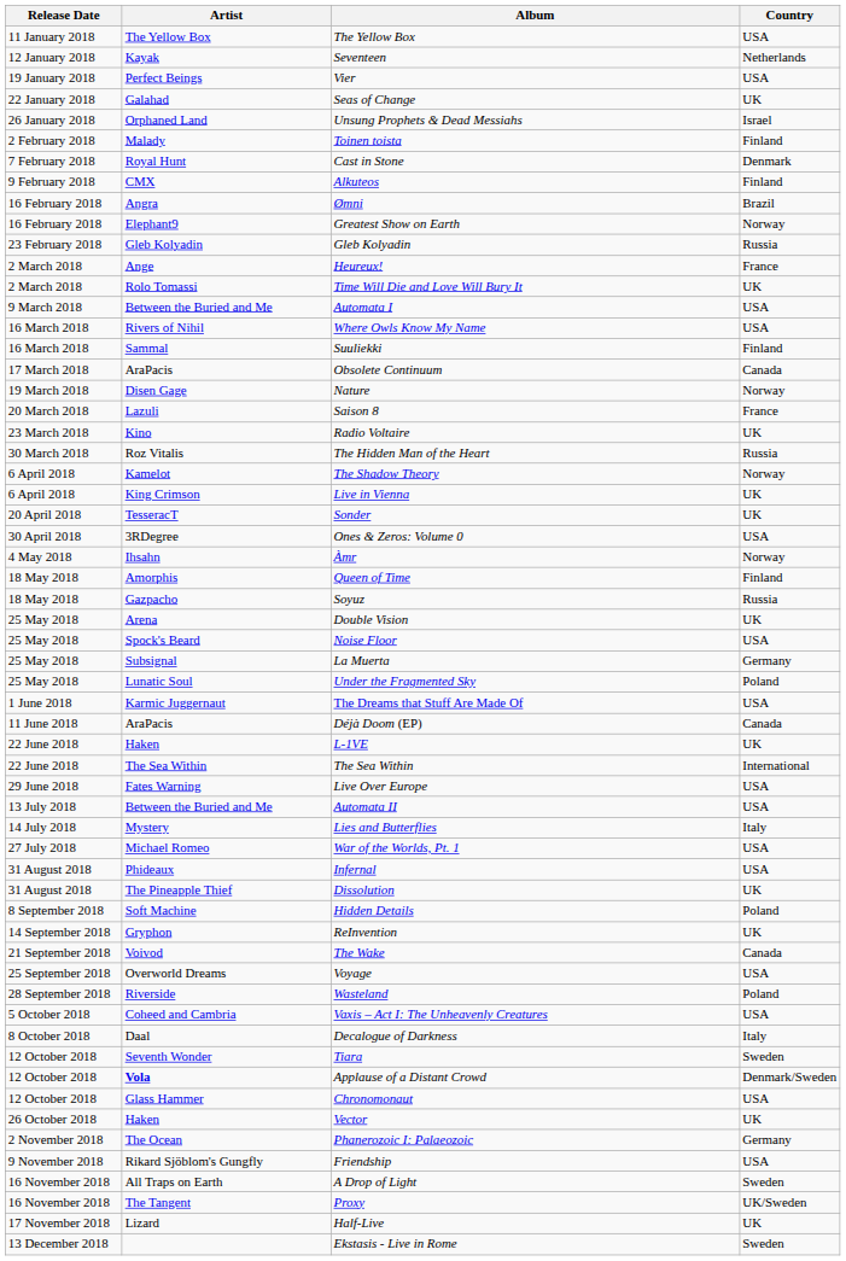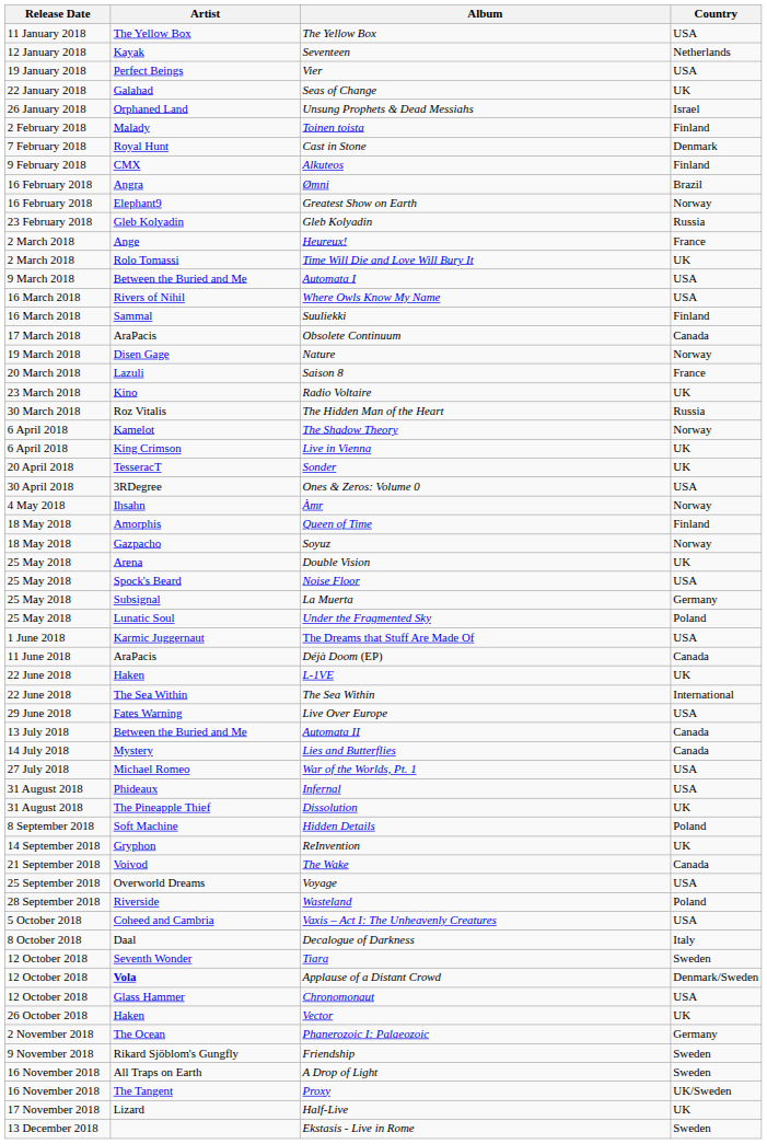 <table class="wikitable center">
 <tr>
 <th align=center width="14%">Release Date</th>
 <th align=center width="25%">Artist</th>
 <th align=center width="49%">Album</th>
 <th align=center width="12%">Country</th>
 </tr>
 <tr>
 <td>11 January 2018</td>
 <td><a href='#'>The Yellow Box</a></td>
 <td><em>The Yellow Box</em></td>
 <td>USA</td>
 </tr>
 <tr>
 <td>12 January 2018</td>
 <td><a href='#'>Kayak</a></td>
 <td><em>Seventeen</em></td>
 <td>Netherlands</td>
 </tr>
 <tr>
 <td>19 January 2018</td>
 <td><a href='#'>Perfect Beings</a></td>
 <td><em>Vier</em></td>
 <td>USA</td>
 </tr>
 <tr>
 <td>22 January 2018</td>
 <td><a href='#'>Galahad</a></td>
 <td><em>Seas of Change</em></td>
 <td>UK</td>
 </tr>
 <tr>
 <td>26 January 2018</td>
 <td><a href='#'>Orphaned Land</a></td>
 <td><em>Unsung Prophets & Dead Messiahs</em></td>
 <td>Israel</td>
 </tr>
 <tr>
 <td>2 February 2018</td>
 <td><a href='#'>Malady</a></td>
 <td><em><a href='#'>Toinen toista</a></em></td>
 <td>Finland</td>
 </tr>
 <tr>
 <td>7 February 2018</td>
 <td><a href='#'>Royal Hunt</a></td>
 <td><em>Cast in Stone</em></td>
 <td>Denmark</td>
 </tr>
 <tr>
 <td>9 February 2018</td>
 <td><a href='#'>CMX</a></td>
 <td><em><a href='#'>Alkuteos</a></em></td>
 <td>Finland</td>
 </tr>
 <tr>
 <td>16 February 2018</td>
 <td><a href='#'>Angra</a></td>
 <td><em><a href='#'>Ømni</a></em></td>
 <td>Brazil</td>
 </tr>
 <tr>
 <td>16 February 2018</td>
 <td><a href='#'>Elephant9</a></td>
 <td><em>Greatest Show on Earth</em></td>
 <td>Norway</td>
 </tr>
 <tr>
 <td>23 February 2018</td>
 <td><a href='#'>Gleb Kolyadin</a></td>
 <td><em>Gleb Kolyadin</em></td>
 <td>Russia</td>
 </tr>
 <tr>
 <td>2 March 2018</td>
 <td><a href='#'>Ange</a></td>
 <td><em><a href='#'>Heureux!</a></em></td>
 <td>France</td>
 </tr>
 <tr>
 <td>2 March 2018</td>
 <td><a href='#'>Rolo Tomassi</a></td>
 <td><em><a href='#'>Time Will Die and Love Will Bury It</a></em></td>
 <td>UK</td>
 </tr>
 <tr>
 <td>9 March 2018</td>
 <td><a href='#'>Between the Buried and Me</a></td>
 <td><em><a href='#'>Automata I</a></em></td>
 <td>USA</td>
 </tr>
 <tr>
 <td>16 March 2018</td>
 <td><a href='#'>Rivers of Nihil</a></td>
 <td><em><a href='#'>Where Owls Know My Name</a></em></td>
 <td>USA</td>
 </tr>
 <tr>
 <td>16 March 2018</td>
 <td><a href='#'>Sammal</a></td>
 <td><em>Suuliekki</em></td>
 <td>Finland</td>
 </tr>
 <tr>
 <td>17 March 2018</td>
 <td>AraPacis</td>
 <td><em>Obsolete Continuum</em></td>
 <td>Canada</td>
 </tr>
 <tr>
 <td>19 March 2018</td>
 <td><a href='#'>Disen Gage</a></td>
 <td><em>Nature</em></td>
 <td>Norway</td>
 </tr>
 <tr>
 <td>20 March 2018</td>
 <td><a href='#'>Lazuli</a></td>
 <td><em>Saison 8</em></td>
 <td>France</td>
 </tr>
 <tr>
 <td>23 March 2018</td>
 <td><a href='#'>Kino</a></td>
 <td><em>Radio Voltaire</em></td>
 <td>UK</td>
 </tr>
 <tr>
 <td>30 March 2018</td>
 <td>Roz Vitalis</td>
 <td><em>The Hidden Man of the Heart</em></td>
 <td>Russia</td>
 </tr>
 <tr>
 <td>6 April 2018</td>
 <td><a href='#'>Kamelot</a></td>
 <td><em><a href='#'>The Shadow Theory</a></em></td>
 <td>Norway</td>
 </tr>
 <tr>
 <td>6 April 2018</td>
 <td><a href='#'>King Crimson</a></td>
 <td><em><a href='#'>Live in Vienna</a></em></td>
 <td>UK</td>
 </tr>
 <tr>
 <td>20 April 2018</td>
 <td><a href='#'>TesseracT</a></td>
 <td><a href='#'><em>Sonder</em></a></td>
 <td>UK</td>
 </tr>
 <tr>
 <td>30 April 2018</td>
 <td>3RDegree</td>
 <td><em>Ones & Zeros: Volume 0</em></td>
 <td>USA</td>
 </tr>
 <tr>
 <td>4 May 2018</td>
 <td><a href='#'>Ihsahn</a></td>
 <td><em><a href='#'>Àmr</a></em></td>
 <td>Norway</td>
 </tr>
 <tr>
 <td>18 May 2018</td>
 <td><a href='#'>Amorphis</a></td>
 <td><em><a href='#'>Queen of Time</a></em></td>
 <td>Finland</td>
 </tr>
 <tr>
 <td>18 May 2018</td>
 <td><a href='#'>Gazpacho</a></td>
 <td><em>Soyuz</em></td>
-<td>Russia</td>
+<td>Norway</td>
 </tr>
 <tr>
 <td>25 May 2018</td>
 <td><a href='#'>Arena</a></td>
 <td><em>Double Vision</em></td>
 <td>UK</td>
 </tr>
 <tr>
 <td>25 May 2018</td>
 <td><a href='#'>Spock's Beard</a></td>
 <td><a href='#'><em>Noise Floor</em></a></td>
 <td>USA</td>
 </tr>
 <tr>
 <td>25 May 2018</td>
 <td><a href='#'>Subsignal</a></td>
 <td><em>La Muerta</em></td>
 <td>Germany</td>
 </tr>
 <tr>
 <td>25 May 2018</td>
 <td><a href='#'>Lunatic Soul</a></td>
 <td><em><a href='#'>Under the Fragmented Sky</a></em></td>
 <td>Poland</td>
 </tr>
 <tr>
 <td>1 June 2018</td>
 <td><a href='#'>Karmic Juggernaut</a></td>
 <td><a href='#'>The Dreams that Stuff Are Made Of</a></td>
 <td>USA</td>
 </tr>
 <tr>
 <td>11 June 2018</td>
 <td>AraPacis</td>
 <td><em>Déjà Doom</em> (EP)</td>
 <td>Canada</td>
 </tr>
 <tr>
 <td>22 June 2018</td>
 <td><a href='#'>Haken</a></td>
 <td><em><a href='#'>L-1VE</a></em></td>
 <td>UK</td>
 </tr>
 <tr>
 <td>22 June 2018</td>
 <td><a href='#'>The Sea Within</a></td>
 <td><em>The Sea Within</em></td>
 <td>International</td>
 </tr>
 <tr>
 <td>29 June 2018</td>
 <td><a href='#'>Fates Warning</a></td>
 <td><em>Live Over Europe</em></td>
 <td>USA</td>
 </tr>
 <tr>
 <td>13 July 2018</td>
 <td><a href='#'>Between the Buried and Me</a></td>
 <td><em><a href='#'>Automata II</a></em></td>
-<td>USA</td>
+<td>Canada</td>
 </tr>
 <tr>
 <td>14 July 2018</td>
 <td><a href='#'>Mystery</a></td>
 <td><em><a href='#'>Lies and Butterflies</a></em></td>
-<td>Italy</td>
+<td>Canada</td>
 </tr>
 <tr>
 <td>27 July 2018</td>
 <td><a href='#'>Michael Romeo</a></td>
 <td><em><a href='#'>War of the Worlds, Pt. 1</a></em></td>
 <td>USA</td>
 </tr>
 <tr>
 <td>31 August 2018</td>
 <td><a href='#'>Phideaux</a></td>
 <td><a href='#'><em>Infernal</em></a></td>
 <td>USA</td>
 </tr>
 <tr>
 <td>31 August 2018</td>
 <td><a href='#'>The Pineapple Thief</a></td>
 <td><a href='#'><em>Dissolution</em></a></td>
 <td>UK</td>
 </tr>
 <tr>
 <td>8 September 2018</td>
 <td><a href='#'>Soft Machine</a></td>
 <td><em><a href='#'>Hidden Details</a></em></td>
 <td>Poland</td>
 </tr>
 <tr>
 <td>14 September 2018</td>
 <td><a href='#'>Gryphon</a></td>
 <td><em>ReInvention</em></td>
 <td>UK</td>
 </tr>
 <tr>
 <td>21 September 2018</td>
 <td><a href='#'>Voivod</a></td>
 <td><a href='#'><em>The Wake</em></a></td>
 <td>Canada</td>
 </tr>
 <tr>
 <td>25 September 2018</td>
 <td>Overworld Dreams</td>
 <td><em>Voyage</em></td>
 <td>USA</td>
 </tr>
 <tr>
 <td>28 September 2018</td>
 <td><a href='#'>Riverside</a></td>
 <td><a href='#'><em>Wasteland</em></a></td>
 <td>Poland</td>
 </tr>
 <tr>
 <td>5 October 2018</td>
 <td><a href='#'>Coheed and Cambria</a></td>
 <td><em><a href='#'>Vaxis – Act I: The Unheavenly Creatures</a></em></td>
 <td>USA</td>
 </tr>
 <tr>
 <td>8 October 2018</td>
 <td>Daal</td>
 <td><em>Decalogue of Darkness</em></td>
 <td>Italy</td>
 </tr>
 <tr>
 <td>12 October 2018</td>
 <td><a href='#'>Seventh Wonder</a></td>
 <td><em><a href='#'>Tiara</a></em></td>
 <td>Sweden</td>
 </tr>
 <tr>
 <td>12 October 2018</td>
 <td><strong><a href='#'>Vola</a></strong></td>
 <td><em>Applause of a Distant Crowd</em></td>
 <td>Denmark/Sweden</td>
 </tr>
 <tr>
 <td>12 October 2018</td>
 <td><a href='#'>Glass Hammer</a></td>
 <td><em><a href='#'>Chronomonaut</a></em></td>
 <td>USA</td>
 </tr>
 <tr>
 <td>26 October 2018</td>
 <td><a href='#'>Haken</a></td>
 <td><em><a href='#'>Vector</a></em></td>
 <td>UK</td>
 </tr>
 <tr>
 <td>2 November 2018</td>
 <td><a href='#'>The Ocean</a></td>
 <td><em><a href='#'>Phanerozoic I: Palaeozoic</a></em></td>
 <td>Germany</td>
 </tr>
 <tr>
 <td>9 November 2018</td>
 <td>Rikard Sjöblom's Gungfly</td>
 <td><em>Friendship</em></td>
-<td>USA</td>
+<td>Sweden</td>
 </tr>
 <tr>
 <td>16 November 2018</td>
 <td>All Traps on Earth</td>
 <td><em>A Drop of Light</em></td>
 <td>Sweden</td>
 </tr>
 <tr>
 <td>16 November 2018</td>
 <td><a href='#'>The Tangent</a></td>
 <td><a href='#'><em>Proxy</em></a></td>
 <td>UK/Sweden</td>
 </tr>
 <tr>
 <td>17 November 2018</td>
 <td>Lizard</td>
 <td><em>Half-Live</em></td>
 <td>UK</td>
 </tr>
 <tr>
 <td>13 December 2018</td>
 <td></td>
 <td><em>Ekstasis - Live in Rome</em></td>
 <td>Sweden</td>
 </tr>
 </table>
